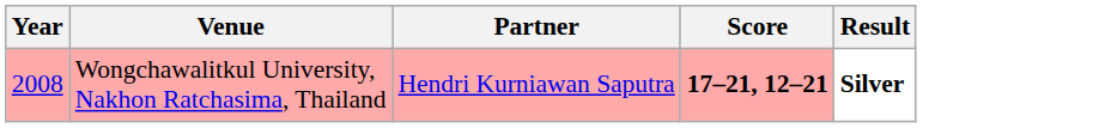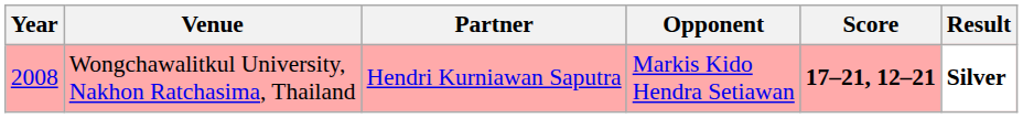 <table class="sortable wikitable" style="font-size: 90%;">
 <tr>
 <th>Year</th>
 <th>Venue</th>
 <th>Partner</th>
+<th>Opponent</th>
 <th>Score</th>
 <th>Result</th>
 </tr>
 <tr style="background:#FFAAAA">
 <td align="center"><a href='#'>2008</a></td>
 <td align="left">Wongchawalitkul University,<br><a href='#'>Nakhon Ratchasima</a>, Thailand</td>
 <td align="left"> <a href='#'>Hendri Kurniawan Saputra</a></td>
+<td align="left"> <a href='#'>Markis Kido</a><br> <a href='#'>Hendra Setiawan</a></td>
 <td align="left"><strong>17–21, 12–21</strong></td>
 <td style="text-align:left; background:white"> <strong>Silver</strong></td>
 </tr>
 </table>
